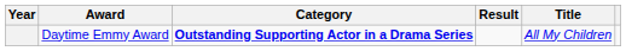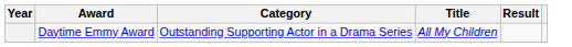 <table class="wikitable sortable plainrowheaders">
 <tr>
 <th scope="col">Year</th>
 <th scope="col">Award</th>
 <th scope="col">Category</th>
+<th scope="col">Title</th>
 <th scope="col">Result</th>
-<th scope="col">Title</th>
 <th scope="col" class="unsortable"></th>
 </tr>
 <tr>
 <th scope="row"></th>
 <td><a href='#'>Daytime Emmy Award</a></td>
-<td><strong><a href='#'>Outstanding Supporting Actor in a Drama Series</a></strong></td>
+<td><a href='#'>Outstanding Supporting Actor in a Drama Series</a></td>
+<td><em><a href='#'>All My Children</a></em></td>
 <td></td>
-<td><em><a href='#'>All My Children</a></em></td>
 <td></td>
 </tr>
 </table>
